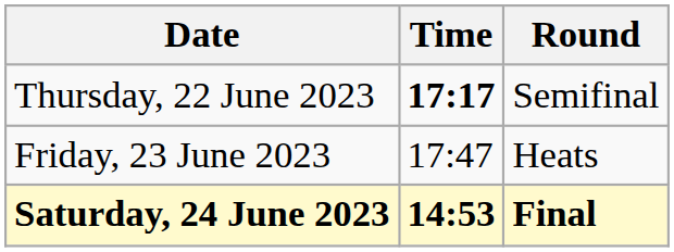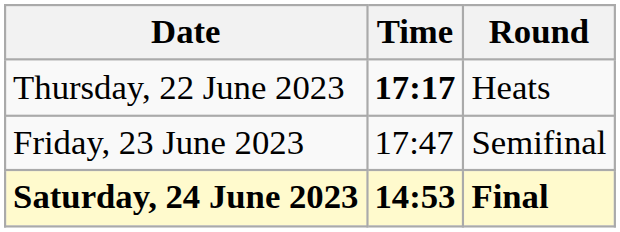 <table class="wikitable">
 <tr>
 <th>Date</th>
 <th>Time</th>
 <th>Round</th>
 </tr>
 <tr>
 <td>Thursday, 22 June 2023</td>
 <td><strong>17:17</strong></td>
-<td>Semifinal</td>
+<td>Heats</td>
 </tr>
 <tr>
 <td>Friday, 23 June 2023</td>
 <td>17:47</td>
-<td>Heats</td>
+<td>Semifinal</td>
 </tr>
 <tr style=background:lemonchiffon>
 <td><strong>Saturday, 24 June 2023</strong></td>
 <td><strong>14:53</strong></td>
 <td><strong>Final</strong></td>
 </tr>
 </table>
